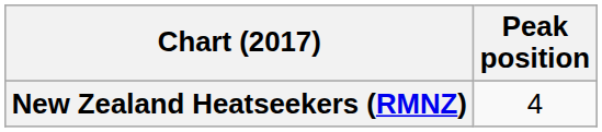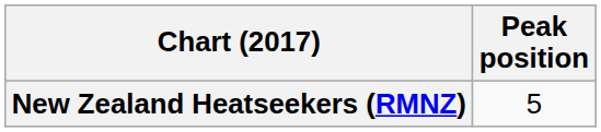 <table class="wikitable sortable plainrowheaders" style="text-align:center">
 <tr>
 <th scope="col">Chart (2017)</th>
 <th scope="col">Peak<br>position</th>
 </tr>
 <tr>
 <th scope="row">New Zealand Heatseekers (<a href='#'>RMNZ</a>)</th>
-<td>4</td>
+<td>5</td>
 </tr>
 </table>
